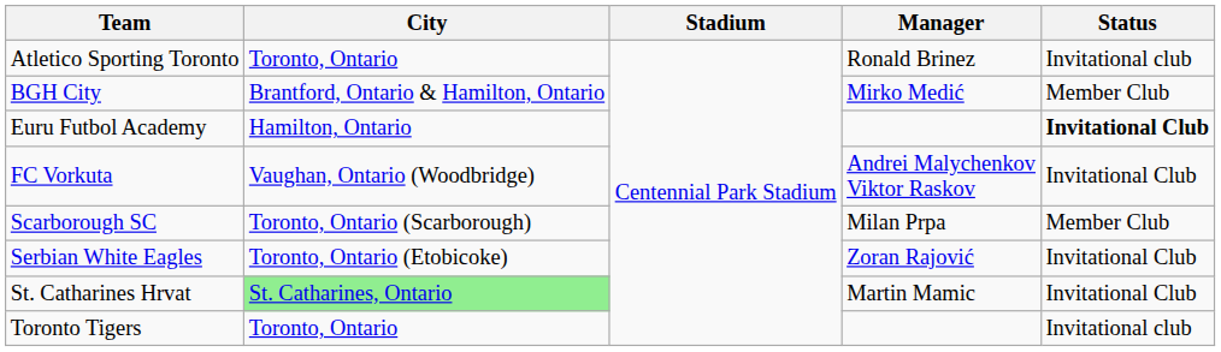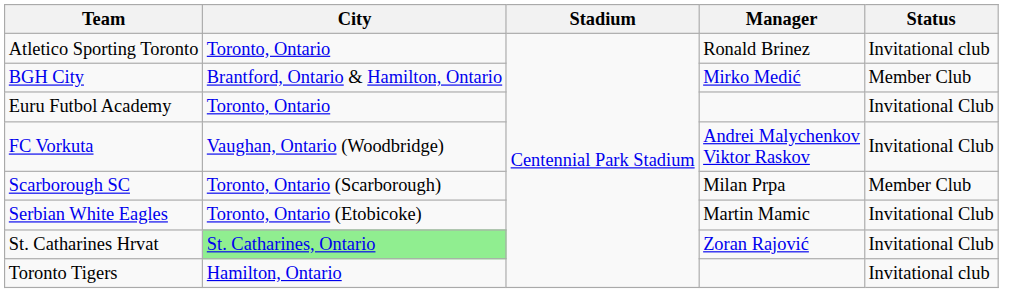 <table class="wikitable sortable">
 <tr>
 <th>Team</th>
 <th>City</th>
 <th>Stadium</th>
 <th>Manager</th>
 <th>Status</th>
 </tr>
 <tr>
 <td>Atletico Sporting Toronto</td>
 <td><a href='#'>Toronto, Ontario</a></td>
 <td rowspan="8"><a href='#'>Centennial Park Stadium</a></td>
 <td>Ronald Brinez</td>
 <td>Invitational club</td>
 </tr>
 <tr>
 <td><a href='#'>BGH City</a></td>
 <td><a href='#'>Brantford, Ontario</a> & <a href='#'>Hamilton, Ontario</a></td>
 <td><a href='#'>Mirko Medić</a></td>
 <td>Member Club</td>
 </tr>
 <tr>
 <td>Euru Futbol Academy</td>
-<td><a href='#'>Hamilton, Ontario</a></td>
+<td><a href='#'>Toronto, Ontario</a></td>
 <td></td>
-<td><strong>Invitational Club</strong></td>
+<td>Invitational Club</td>
 </tr>
 <tr>
 <td><a href='#'>FC Vorkuta</a></td>
 <td><a href='#'>Vaughan, Ontario</a> (Woodbridge)</td>
 <td><a href='#'>Andrei Malychenkov</a><br><a href='#'>Viktor Raskov</a></td>
 <td>Invitational Club</td>
 </tr>
 <tr>
 <td><a href='#'>Scarborough SC</a></td>
 <td><a href='#'>Toronto, Ontario</a> (Scarborough)</td>
 <td>Milan Prpa</td>
 <td>Member Club</td>
 </tr>
 <tr>
 <td><a href='#'>Serbian White Eagles</a></td>
 <td><a href='#'>Toronto, Ontario</a> (Etobicoke)</td>
-<td><a href='#'>Zoran Rajović</a></td>
+<td>Martin Mamic</td>
 <td>Invitational Club</td>
 </tr>
 <tr>
 <td>St. Catharines Hrvat</td>
 <td style="background: lightgreen;"><a href='#'>St. Catharines, Ontario</a></td>
-<td>Martin Mamic</td>
+<td><a href='#'>Zoran Rajović</a></td>
 <td>Invitational Club</td>
 </tr>
 <tr>
 <td>Toronto Tigers</td>
-<td><a href='#'>Toronto, Ontario</a></td>
+<td><a href='#'>Hamilton, Ontario</a></td>
 <td></td>
 <td>Invitational club</td>
 </tr>
 </table>
